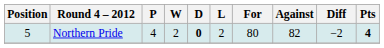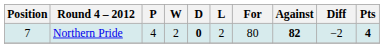 <table class="wikitable" style="text-align:center; font-size:85%;">
 <tr>
 <th width=40 abbr="Position">Position</th>
 <th width=100>Round 4 – 2012</th>
 <th width=20 abbr="Played">P</th>
 <th width=20 abbr="Won">W</th>
 <th width=20 abbr="Drawn">D</th>
 <th width=20 abbr="Lost">L</th>
 <th width=40 abbr="Points for">For</th>
 <th width=40 abbr="Points against">Against</th>
 <th width=40 abbr="Points difference">Diff</th>
 <th width=20 abbr="Points">Pts</th>
 </tr>
 <tr style="background: #d7ebed;">
-<td>5</td>
+<td>7</td>
 <td style="text-align:left;"> <a href='#'>Northern Pride</a></td>
 <td>4</td>
 <td>2</td>
 <td><strong>0</strong></td>
 <td>2</td>
 <td>80</td>
-<td>82</td>
+<td><strong>82</strong></td>
 <td>−2</td>
 <td><strong>4</strong></td>
 </tr>
 <tr>
 </tr>
 </table>
